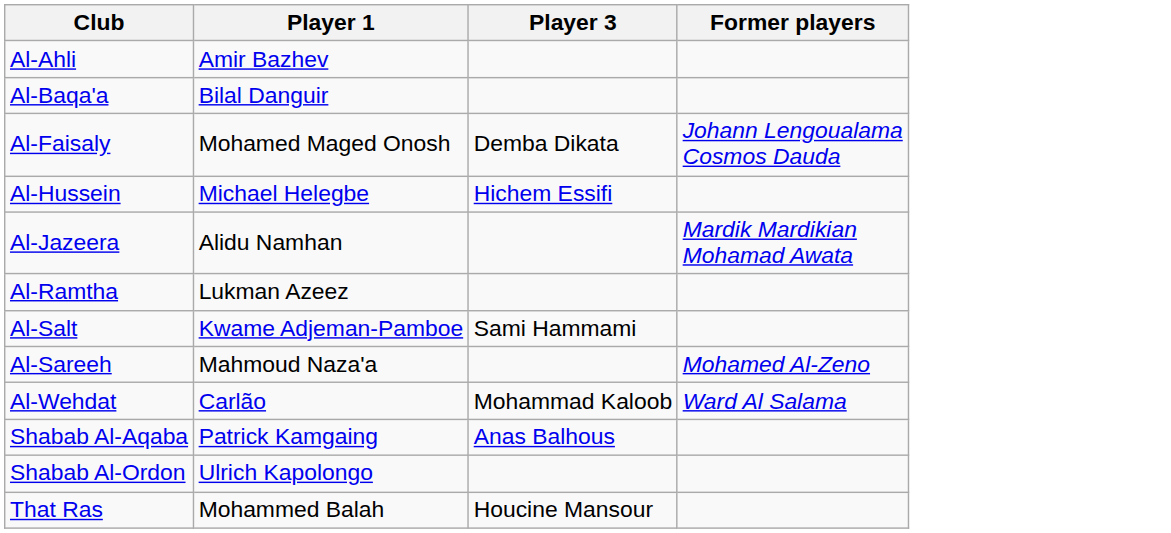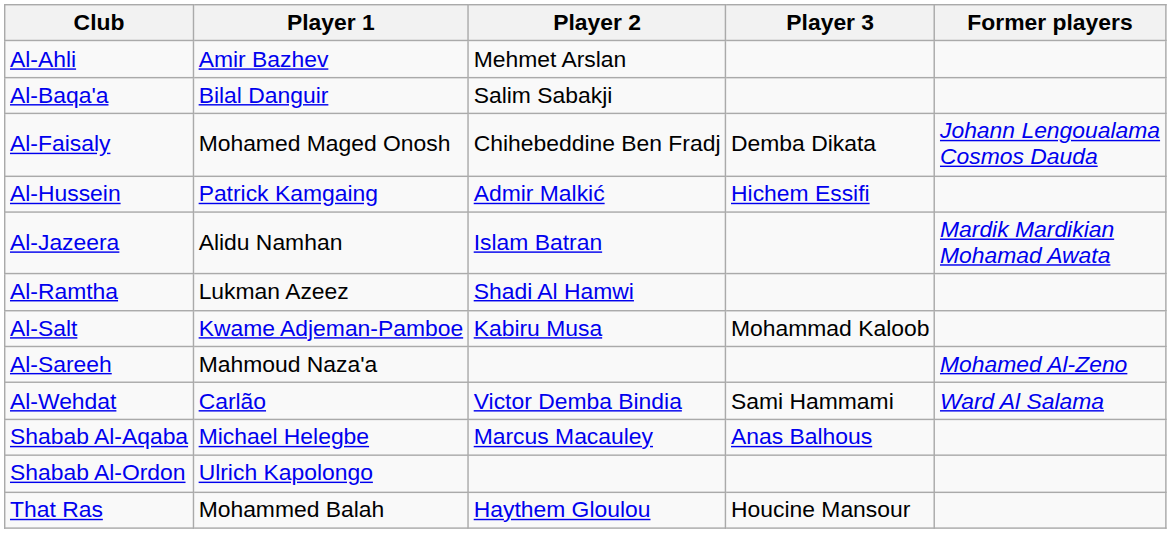 <table class="wikitable">
 <tr>
 <th>Club</th>
 <th>Player 1</th>
+<th>Player 2</th>
 <th>Player 3</th>
 <th>Former players</th>
 </tr>
 <tr>
 <td><a href='#'>Al-Ahli</a></td>
 <td> <a href='#'>Amir Bazhev</a></td>
+<td> Mehmet Arslan</td>
 <td></td>
 <td></td>
 </tr>
 <tr>
 <td><a href='#'>Al-Baqa'a</a></td>
 <td> <a href='#'>Bilal Danguir</a></td>
+<td> Salim Sabakji</td>
 <td></td>
 <td></td>
 </tr>
 <tr>
 <td><a href='#'>Al-Faisaly</a></td>
 <td> Mohamed Maged Onosh</td>
+<td> Chihebeddine Ben Fradj</td>
 <td> Demba Dikata</td>
 <td> <em><a href='#'>Johann Lengoualama</a></em> <br>  <em><a href='#'>Cosmos Dauda</a></em></td>
 </tr>
 <tr>
 <td><a href='#'>Al-Hussein</a></td>
-<td> <a href='#'>Michael Helegbe</a></td>
+<td> <a href='#'>Patrick Kamgaing</a></td>
+<td> <a href='#'>Admir Malkić</a></td>
 <td> <a href='#'>Hichem Essifi</a></td>
 <td></td>
 </tr>
 <tr>
 <td><a href='#'>Al-Jazeera</a></td>
 <td> Alidu Namhan</td>
+<td> <a href='#'>Islam Batran</a></td>
 <td></td>
 <td>  <em><a href='#'>Mardik Mardikian</a></em> <br>  <em><a href='#'>Mohamad Awata</a></em></td>
 </tr>
 <tr>
 <td><a href='#'>Al-Ramtha</a></td>
 <td> Lukman Azeez</td>
+<td> <a href='#'>Shadi Al Hamwi</a></td>
 <td></td>
 <td></td>
 </tr>
 <tr>
 <td><a href='#'>Al-Salt</a></td>
 <td> <a href='#'>Kwame Adjeman-Pamboe</a></td>
-<td> Sami Hammami</td>
+<td> <a href='#'>Kabiru Musa</a></td>
+<td> Mohammad Kaloob</td>
 <td></td>
 </tr>
 <tr>
 <td><a href='#'>Al-Sareeh</a></td>
 <td> Mahmoud Naza'a</td>
 <td></td>
+<td></td>
 <td>  <em><a href='#'>Mohamed Al-Zeno</a></em></td>
 </tr>
 <tr>
 <td><a href='#'>Al-Wehdat</a></td>
 <td> <a href='#'>Carlão</a></td>
-<td> Mohammad Kaloob</td>
+<td> <a href='#'>Victor Demba Bindia</a></td>
+<td> Sami Hammami</td>
 <td> <em><a href='#'>Ward Al Salama</a></em></td>
 </tr>
 <tr>
 <td><a href='#'>Shabab Al-Aqaba</a></td>
-<td> <a href='#'>Patrick Kamgaing</a></td>
+<td> <a href='#'>Michael Helegbe</a></td>
+<td> <a href='#'>Marcus Macauley</a></td>
 <td> <a href='#'>Anas Balhous</a></td>
 <td></td>
 </tr>
 <tr>
 <td><a href='#'>Shabab Al-Ordon</a></td>
 <td> <a href='#'>Ulrich Kapolongo</a></td>
 <td></td>
 <td></td>
+<td></td>
 </tr>
 <tr>
 <td><a href='#'>That Ras</a></td>
 <td> Mohammed Balah</td>
+<td> <a href='#'>Haythem Gloulou</a></td>
 <td> Houcine Mansour</td>
 <td></td>
 </tr>
 </table>
